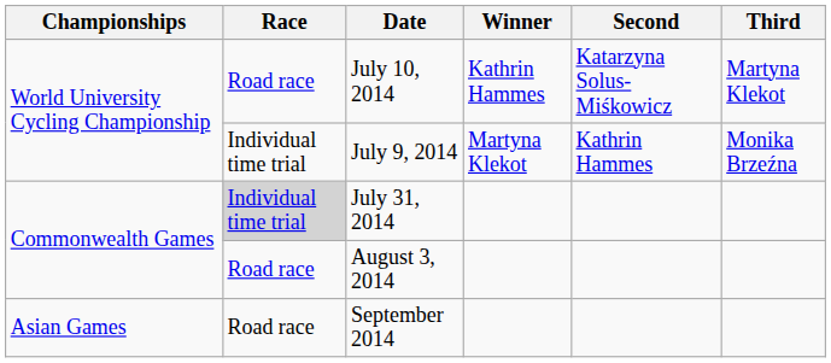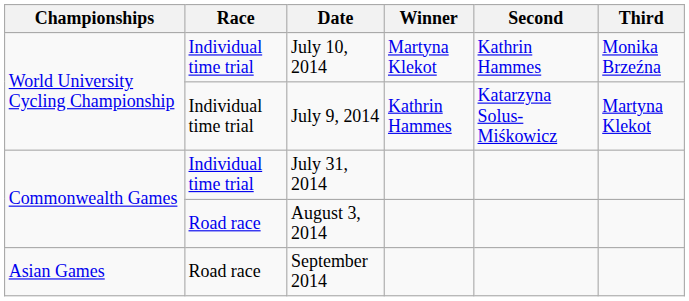 <table class="wikitable sortable">
 <tr>
 <th>Championships</th>
 <th>Race</th>
 <th>Date</th>
 <th>Winner</th>
 <th>Second</th>
 <th>Third</th>
 </tr>
 <tr>
 <td rowspan=2><a href='#'>World University Cycling Championship</a></td>
-<td><a href='#'>Road race</a></td>
+<td><a href='#'>Individual time trial</a></td>
 <td>July 10, 2014</td>
+<td> <a href='#'>Martyna Klekot</a></td>
+<td> <a href='#'>Kathrin Hammes</a></td>
+<td> <a href='#'>Monika Brzeźna</a></td>
+</tr>
+<tr>
+<td>Individual time trial</td>
+<td>July 9, 2014</td>
 <td> <a href='#'>Kathrin Hammes</a></td>
 <td> <a href='#'>Katarzyna Solus-Miśkowicz</a></td>
 <td> <a href='#'>Martyna Klekot</a></td>
 </tr>
 <tr>
-<td>Individual time trial</td>
-<td>July 9, 2014</td>
-<td> <a href='#'>Martyna Klekot</a></td>
-<td> <a href='#'>Kathrin Hammes</a></td>
-<td> <a href='#'>Monika Brzeźna</a></td>
-</tr>
-<tr>
 <td rowspan=2><a href='#'>Commonwealth Games</a></td>
-<td style="background: lightgrey;"><a href='#'>Individual time trial</a></td>
+<td><a href='#'>Individual time trial</a></td>
 <td>July 31, 2014</td>
 <td></td>
 <td></td>
 <td></td>
 </tr>
 <tr>
 <td><a href='#'>Road race</a></td>
 <td>August 3, 2014</td>
 <td></td>
 <td></td>
 <td></td>
 </tr>
 <tr>
 <td rowspan=2><a href='#'>Asian Games</a></td>
 <td>Road race</td>
 <td>September 2014</td>
 <td></td>
 <td></td>
 <td></td>
 </tr>
 </table>
